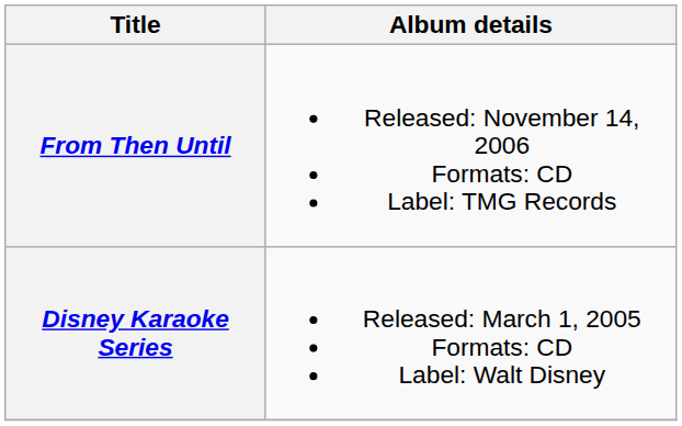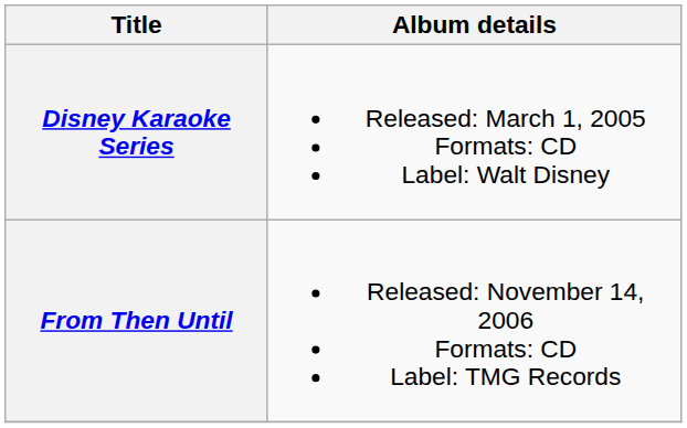 <table class="wikitable plainrowheaders" style="text-align:center;">
 <tr>
 <th scope="col" style="width:10em;">Title</th>
 <th scope="col" style="width:16em;">Album details</th>
 </tr>
 <tr>
+<th scope="row"><em><a href='#'>Disney Karaoke Series</a></em></th>
+<td><br><ul><li>Released: March 1, 2005</li><li>Formats: CD</li><li>Label: Walt Disney</li></ul></td>
+</tr>
+<tr>
 <th scope="row"><em><a href='#'>From Then Until</a></em></th>
 <td><br><ul><li>Released: November 14, 2006</li><li>Formats: CD</li><li>Label: TMG Records</li></ul></td>
 </tr>
 <tr>
-<th scope="row"><em><a href='#'>Disney Karaoke Series</a></em></th>
-<td><br><ul><li>Released: March 1, 2005</li><li>Formats: CD</li><li>Label: Walt Disney</li></ul></td>
-</tr>
-<tr>
 </tr>
 </table>
